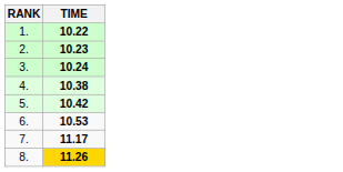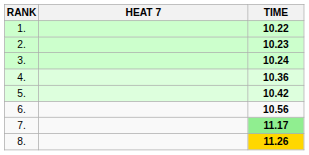 <table class="wikitable" style="border-collapse: collapse; font-size: 90%;">
 <tr>
 <th>RANK</th>
+<th style="width: 20em">HEAT 7</th>
 <th style="width: 5em">TIME</th>
 </tr>
 <tr style="background:#ccffcc;">
 <td align="center">1.</td>
+<td></td>
 <td align="center"><strong>10.22</strong></td>
 </tr>
 <tr style="background:#ccffcc;">
 <td align="center">2.</td>
+<td></td>
 <td align="center"><strong>10.23</strong></td>
 </tr>
 <tr style="background:#ccffcc;">
 <td align="center">3.</td>
+<td></td>
 <td align="center"><strong>10.24</strong></td>
 </tr>
 <tr style="background:#ddffdd;">
 <td align="center">4.</td>
-<td align="center"><strong>10.38</strong></td>
+<td></td>
+<td align="center"><strong>10.36</strong></td>
 </tr>
 <tr style="background:#ddffdd;">
 <td align="center">5.</td>
+<td></td>
 <td align="center"><strong>10.42</strong></td>
 </tr>
 <tr>
 <td align="center">6.</td>
-<td align="center"><strong>10.53</strong></td>
+<td></td>
+<td align="center"><strong>10.56</strong></td>
 </tr>
 <tr>
 <td align="center">7.</td>
-<td align="center"><strong>11.17</strong></td>
+<td></td>
+<td align="center" style="background: lightgreen;"><strong>11.17</strong></td>
 </tr>
 <tr>
 <td align="center">8.</td>
+<td></td>
 <td align="center" style="background: gold;"><strong>11.26</strong></td>
 </tr>
 </table>
